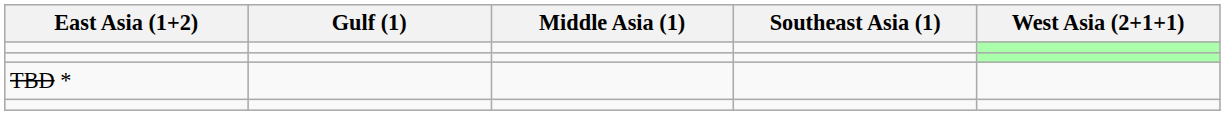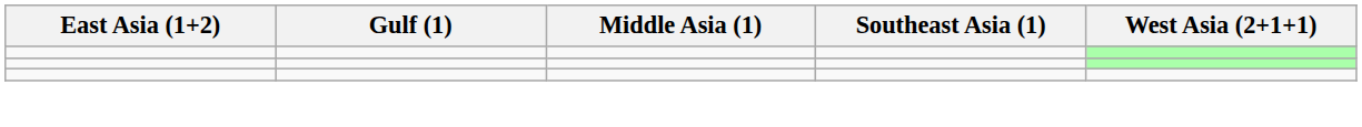 <table class=wikitable style="font-size:90%;">
 <tr>
 <th width=150>East Asia (1+2)</th>
 <th width=150>Gulf (1)</th>
 <th width=150>Middle Asia (1)</th>
 <th width=150>Southeast Asia (1)</th>
 <th width=150>West Asia (2+1+1)</th>
 </tr>
 <tr>
 <td></td>
 <td></td>
 <td></td>
 <td></td>
 <td bgcolor="#aaffaa"></td>
 </tr>
 <tr>
 <td></td>
 <td></td>
 <td></td>
 <td></td>
 <td bgcolor="#aaffaa"></td>
 </tr>
 <tr>
-<td><s>TBD</s> *</td>
-<td></td>
-<td></td>
-<td></td>
-<td></td>
-</tr>
-<tr>
 <td></td>
 <td></td>
 <td></td>
 <td></td>
 <td></td>
 </tr>
 </table>
